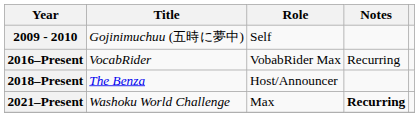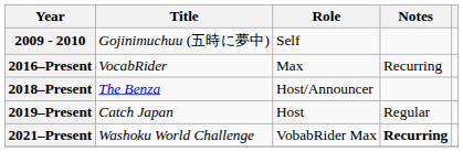 <table class="wikitable plainrowheaders sortable">
 <tr>
 <th>Year</th>
 <th>Title</th>
 <th>Role</th>
 <th>Notes</th>
 <th class="unsortable"></th>
 </tr>
 <tr>
 <th scope="row">2009 - 2010</th>
 <td><em>Gojinimuchuu</em> (五時に夢中)</td>
 <td>Self</td>
 <td></td>
 <td style="text-align:center;"></td>
 </tr>
 <tr>
 <th scope="row">2016–Present</th>
 <td><em>VocabRider</em></td>
-<td>VobabRider Max</td>
+<td>Max</td>
 <td>Recurring</td>
 <td style="text-align:center;"></td>
 </tr>
 <tr>
 <th scope="row">2018–Present</th>
 <td><em><a href='#'>The Benza</a></em></td>
 <td>Host/Announcer</td>
 <td></td>
 <td style="text-align:center;"></td>
 </tr>
 <tr>
+<th scope="row">2019–Present</th>
+<td><em>Catch Japan</em></td>
+<td>Host</td>
+<td>Regular</td>
+<td style="text-align:center;"></td>
+</tr>
+<tr>
 <th scope="row">2021–Present</th>
 <td><em>Washoku World Challenge</em></td>
-<td>Max</td>
+<td>VobabRider Max</td>
 <td><strong>Recurring</strong></td>
 <td style="text-align:center;"></td>
 </tr>
 <tr>
 </tr>
 </table>
